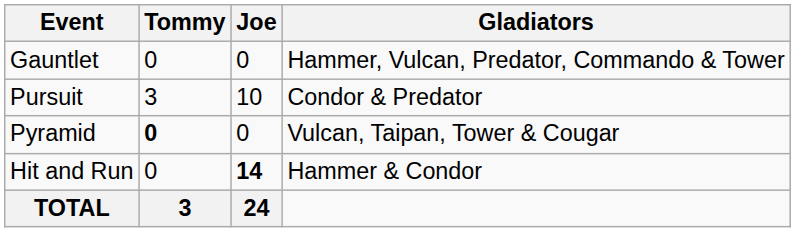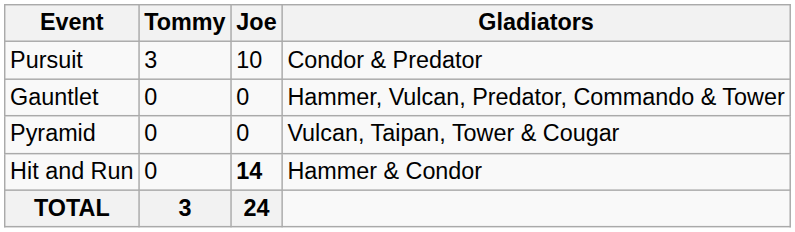 <table class="wikitable">
 <tr>
 <th>Event</th>
 <th>Tommy</th>
 <th>Joe</th>
 <th>Gladiators</th>
 </tr>
 <tr>
+<td>Pursuit</td>
+<td>3</td>
+<td>10</td>
+<td>Condor & Predator</td>
+</tr>
+<tr>
 <td>Gauntlet</td>
 <td>0</td>
 <td>0</td>
 <td>Hammer, Vulcan, Predator, Commando & Tower</td>
 </tr>
 <tr>
-<td>Pursuit</td>
-<td>3</td>
-<td>10</td>
-<td>Condor & Predator</td>
-</tr>
-<tr>
 <td>Pyramid</td>
-<td><strong>0</strong></td>
+<td>0</td>
 <td>0</td>
 <td>Vulcan, Taipan, Tower & Cougar</td>
 </tr>
 <tr>
 <td>Hit and Run</td>
 <td>0</td>
 <td><strong>14</strong></td>
 <td>Hammer & Condor</td>
 </tr>
 <tr>
 <th>TOTAL</th>
 <th>3</th>
 <th>24</th>
 </tr>
 </table>
